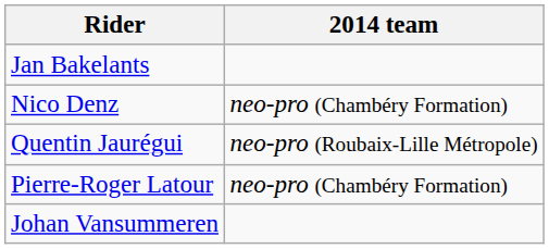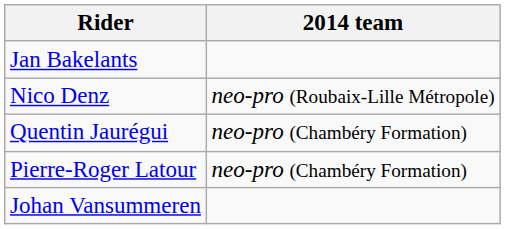 <table class="wikitable">
 <tr>
 <th>Rider</th>
 <th>2014 team</th>
 </tr>
 <tr>
 <td><a href='#'>Jan Bakelants</a></td>
 <td></td>
 </tr>
 <tr>
 <td><a href='#'>Nico Denz</a></td>
-<td><em>neo-pro</em> <small>(Chambéry Formation)</small></td>
+<td><em>neo-pro</em> <small>(Roubaix-Lille Métropole)</small></td>
 </tr>
 <tr>
 <td><a href='#'>Quentin Jaurégui</a></td>
-<td><em>neo-pro</em> <small>(Roubaix-Lille Métropole)</small></td>
+<td><em>neo-pro</em> <small>(Chambéry Formation)</small></td>
 </tr>
 <tr>
 <td><a href='#'>Pierre-Roger Latour</a></td>
 <td><em>neo-pro</em> <small>(Chambéry Formation)</small></td>
 </tr>
 <tr>
 <td><a href='#'>Johan Vansummeren</a></td>
 <td></td>
 </tr>
 </table>
